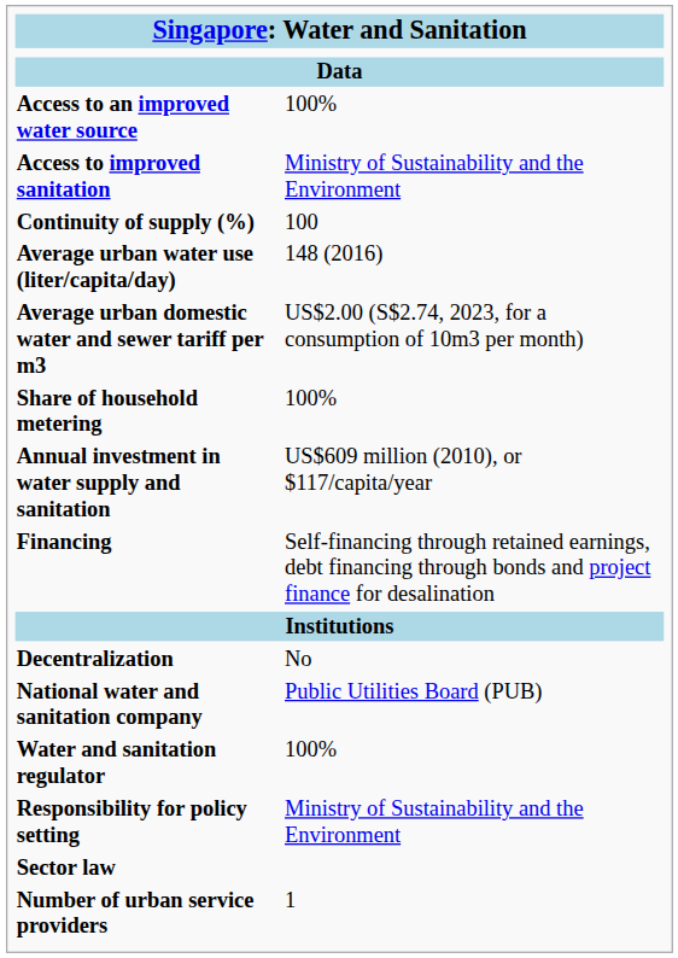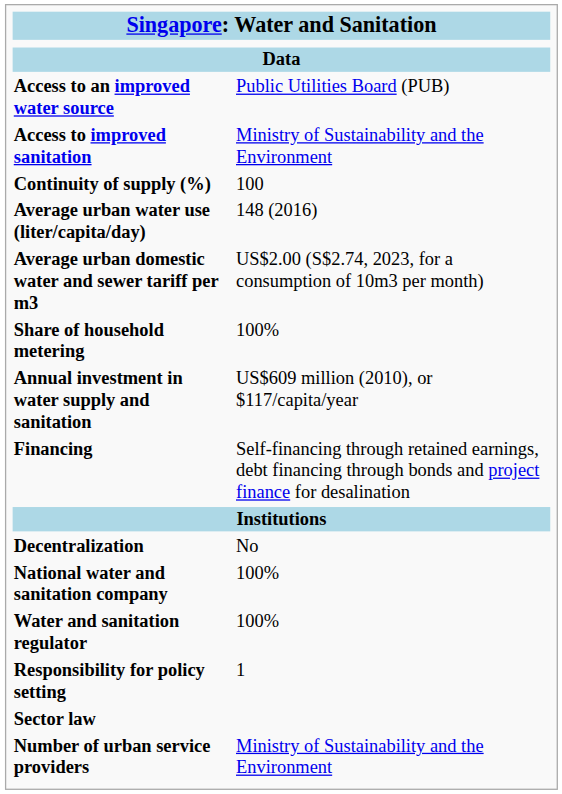 <table style="width: 30em; font-size: 90%; text-align: left;" class="infobox">
 <tr>
 <th style="text-align:center; background:lightblue;" colspan="3"><big><a href='#'>Singapore</a>: Water and Sanitation</big></th>
 </tr>
 <tr>
 <th style="text-align:center;" colspan="3"></th>
 </tr>
 <tr>
 <th style="text-align:center; background:lightblue;" colspan="3">Data</th>
 </tr>
 <tr>
 <th align="left" valign="top">Access to an <a href='#'>improved water source</a></th>
-<td valign="top">100%</td>
+<td valign="top"><a href='#'>Public Utilities Board</a> (PUB)</td>
 </tr>
 <tr>
 <th align="left" valign="top">Access to <a href='#'>improved sanitation</a></th>
 <td valign="top"><a href='#'>Ministry of Sustainability and the Environment</a></td>
 </tr>
 <tr>
 <th align="left" valign="top">Continuity of supply (%)</th>
 <td valign="top">100</td>
 </tr>
 <tr>
 <th align="left" valign="top">Average urban water use (liter/capita/day)</th>
 <td valign="top">148 (2016)</td>
 </tr>
 <tr>
 <th align="left" valign="top">Average urban domestic water and sewer tariff per m3</th>
 <td valign="top">US$2.00 (S$2.74, 2023, for a consumption of 10m3 per month)</td>
 </tr>
 <tr>
 <th align="left" valign="top">Share of household metering</th>
 <td valign="top">100%</td>
 </tr>
 <tr>
 <th align="left" valign="top">Annual investment in water supply and sanitation</th>
 <td valign="top">US$609 million (2010), or $117/capita/year</td>
 </tr>
 <tr>
 <th align="left" valign="top">Financing</th>
 <td valign="top">Self-financing through retained earnings, debt financing through bonds and <a href='#'>project finance</a> for desalination</td>
 </tr>
 <tr>
 <th align="center" bgcolor="lightblue" colspan="3">Institutions</th>
 </tr>
 <tr>
 <th align="left" valign="top">Decentralization</th>
 <td valign="top">No</td>
 </tr>
 <tr>
 <th align="left" valign="top">National water and sanitation company</th>
-<td valign="top"><a href='#'>Public Utilities Board</a> (PUB)</td>
+<td valign="top">100%</td>
 </tr>
 <tr>
 <th align="left" valign="top">Water and sanitation regulator</th>
 <td valign="top">100%</td>
 </tr>
 <tr>
 <th align="left" valign="top">Responsibility for policy setting</th>
-<td valign="top"><a href='#'>Ministry of Sustainability and the Environment</a></td>
+<td valign="top">1</td>
 </tr>
 <tr>
 <th align="left" valign="top">Sector law</th>
 <td valign="top"></td>
 </tr>
 <tr>
 <th align="left" valign="top">Number of urban service providers</th>
-<td valign="top">1</td>
+<td valign="top"><a href='#'>Ministry of Sustainability and the Environment</a></td>
 </tr>
 <tr>
 </tr>
 </table>
